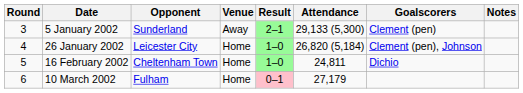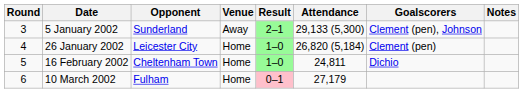 <table class="wikitable">
 <tr>
 <th>Round</th>
 <th>Date</th>
 <th>Opponent</th>
 <th>Venue</th>
 <th>Result</th>
 <th>Attendance</th>
 <th>Goalscorers</th>
 <th>Notes</th>
 </tr>
 <tr>
 <td align="center">3</td>
 <td>5 January 2002</td>
 <td><a href='#'>Sunderland</a></td>
 <td>Away</td>
 <td align="center" bgcolor="PaleGreen">2–1</td>
 <td align="center">29,133 (5,300)</td>
-<td><a href='#'>Clement</a> (pen)</td>
+<td><a href='#'>Clement</a> (pen), <a href='#'>Johnson</a></td>
 <td></td>
 </tr>
 <tr>
 <td align="center">4</td>
 <td>26 January 2002</td>
 <td><a href='#'>Leicester City</a></td>
 <td>Home</td>
 <td align="center" bgcolor="PaleGreen">1–0</td>
 <td align="center">26,820 (5,184)</td>
-<td><a href='#'>Clement</a> (pen), <a href='#'>Johnson</a></td>
+<td><a href='#'>Clement</a> (pen)</td>
 <td></td>
 </tr>
 <tr>
 <td align="center">5</td>
 <td>16 February 2002</td>
 <td><a href='#'>Cheltenham Town</a></td>
 <td>Home</td>
 <td align="center" bgcolor="PaleGreen">1–0</td>
 <td align="center">24,811</td>
 <td><a href='#'>Dichio</a></td>
 <td></td>
 </tr>
 <tr>
 <td align="center">6</td>
 <td>10 March 2002</td>
 <td><a href='#'>Fulham</a></td>
 <td>Home</td>
 <td align="center" bgcolor="Pink">0–1</td>
 <td align="center">27,179</td>
 <td></td>
 <td></td>
 </tr>
 </table>
